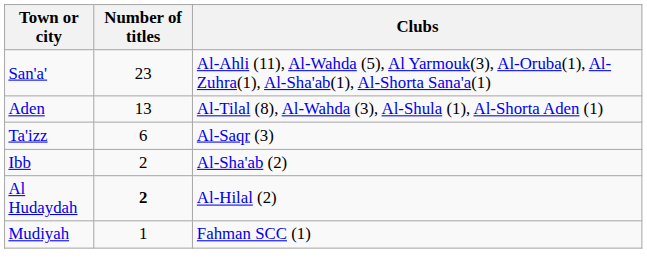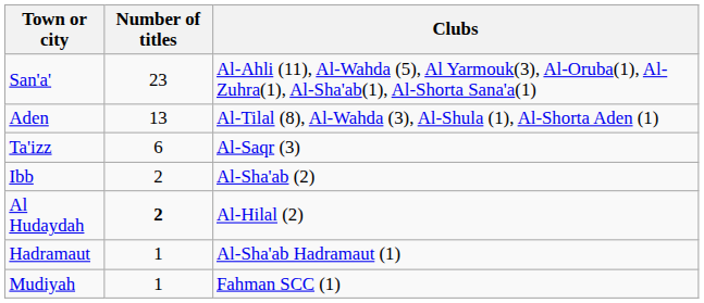 <table class="sortable wikitable">
 <tr>
 <th>Town or city</th>
 <th>Number of titles</th>
 <th class="unsortable">Clubs</th>
 </tr>
 <tr>
 <td><a href='#'>San'a'</a></td>
 <td align=center>23</td>
 <td><a href='#'>Al-Ahli</a> (11), <a href='#'>Al-Wahda</a> (5), <a href='#'>Al Yarmouk</a>(3), <a href='#'>Al-Oruba</a>(1), <a href='#'>Al-Zuhra</a>(1), <a href='#'>Al-Sha'ab</a>(1), <a href='#'>Al-Shorta Sana'a</a>(1)</td>
 </tr>
 <tr>
 <td><a href='#'>Aden</a></td>
 <td align=center>13</td>
 <td><a href='#'>Al-Tilal</a> (8), <a href='#'>Al-Wahda</a> (3), <a href='#'>Al-Shula</a> (1), <a href='#'>Al-Shorta Aden</a> (1)</td>
 </tr>
 <tr>
 <td><a href='#'>Ta'izz</a></td>
 <td align=center>6</td>
 <td><a href='#'>Al-Saqr</a> (3)</td>
 </tr>
 <tr>
 <td><a href='#'>Ibb</a></td>
 <td align=center>2</td>
 <td><a href='#'>Al-Sha'ab</a> (2)</td>
 </tr>
 <tr>
 <td><a href='#'>Al Hudaydah</a></td>
 <td align=center><strong>2</strong></td>
 <td><a href='#'>Al-Hilal</a> (2)</td>
 </tr>
 <tr>
+<td><a href='#'>Hadramaut</a></td>
+<td align=center>1</td>
+<td><a href='#'>Al-Sha'ab Hadramaut</a> (1)</td>
+</tr>
+<tr>
 <td><a href='#'>Mudiyah</a></td>
 <td align=center>1</td>
 <td><a href='#'>Fahman SCC</a> (1)</td>
 </tr>
 </table>
